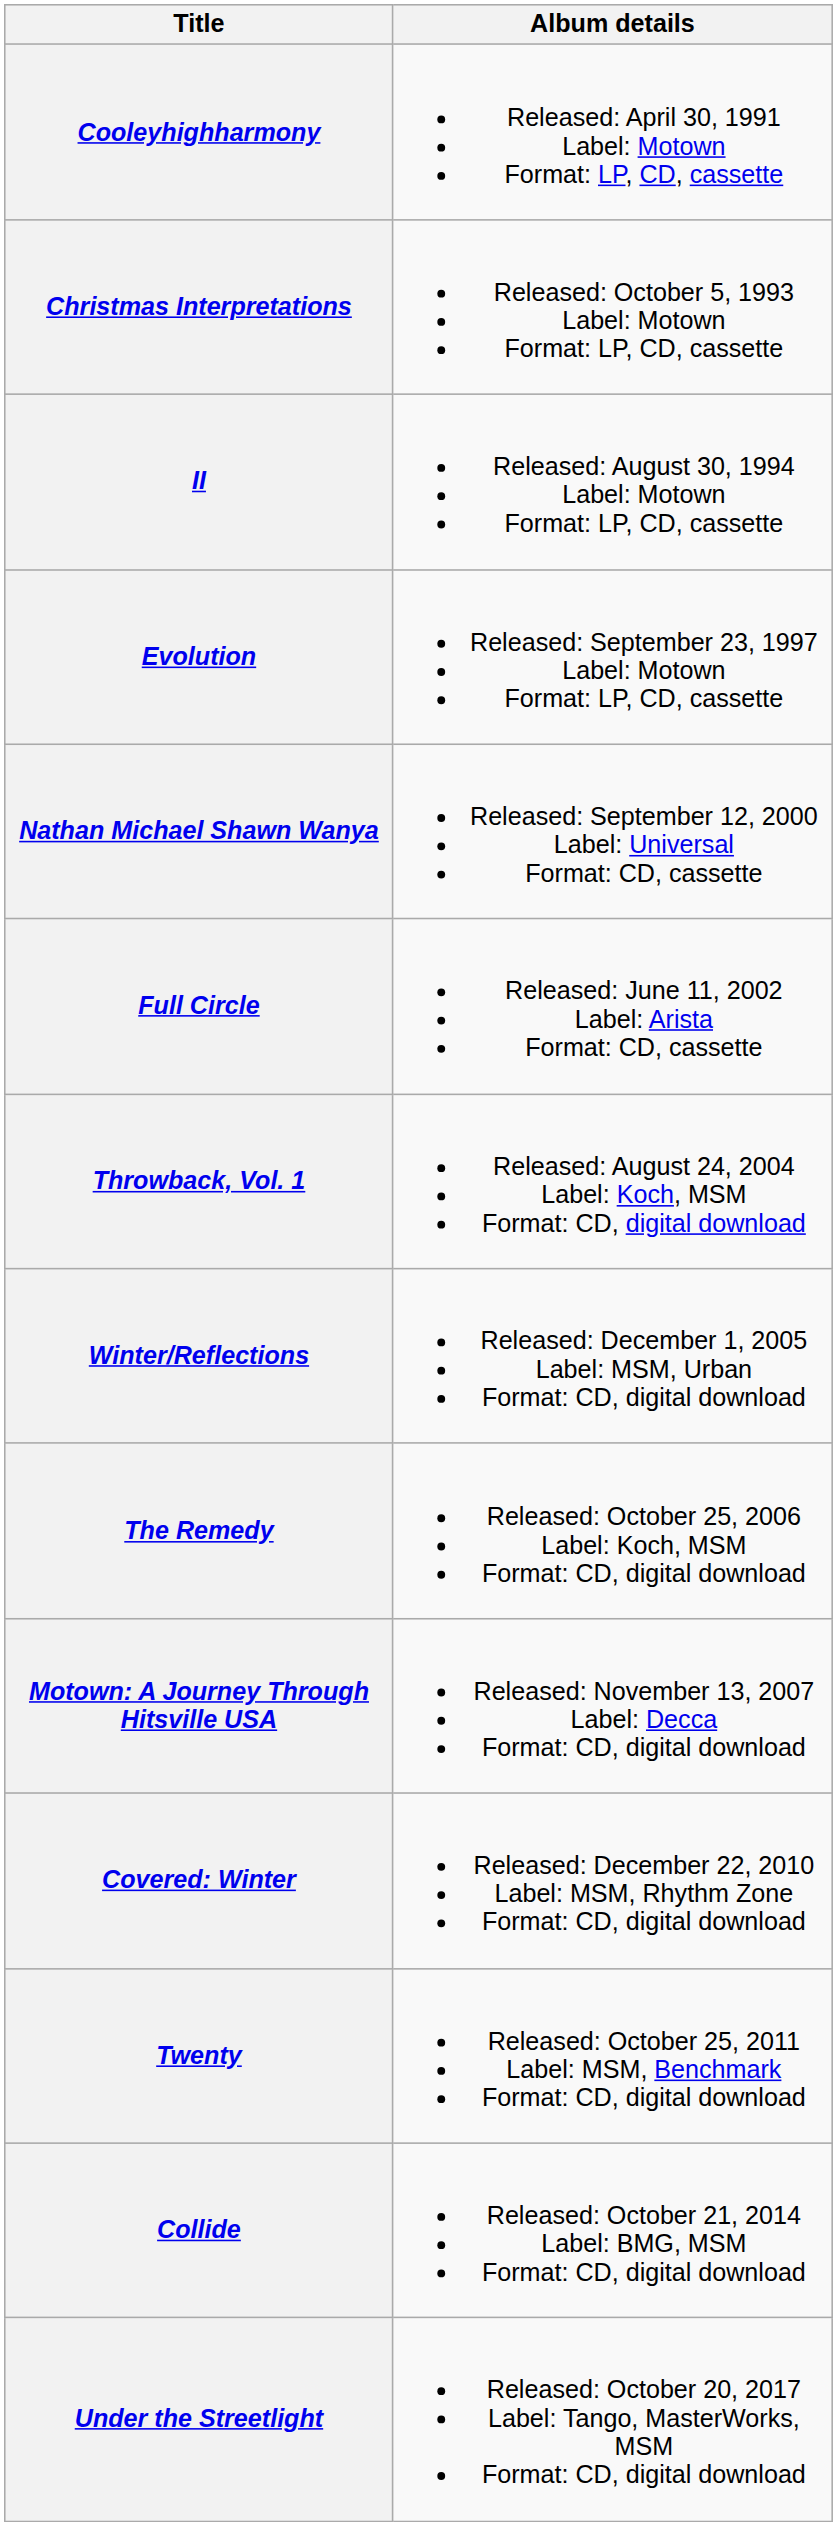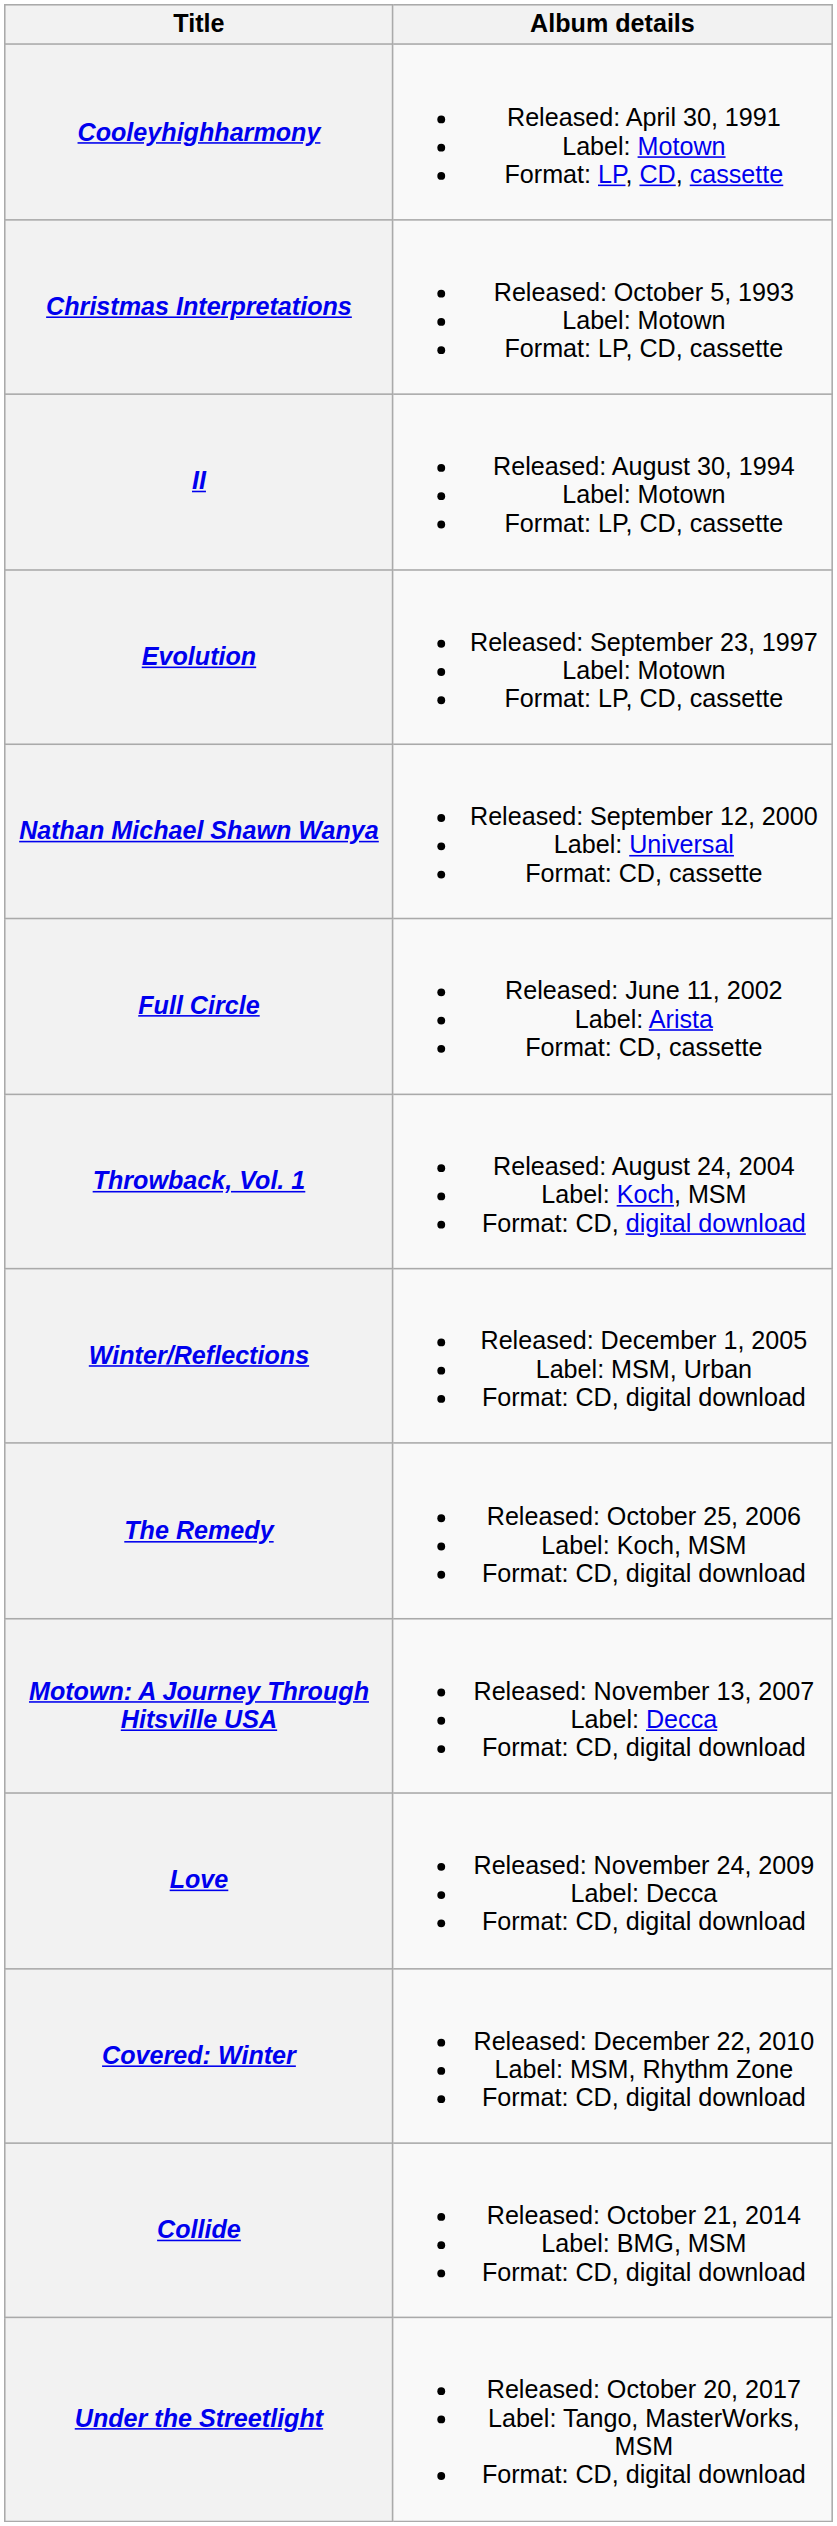 <table class="wikitable plainrowheaders" style="text-align:center;" border="1">
 <tr>
 <th scope="col" style="width:15em;">Title</th>
 <th scope="col" style="width:17em;">Album details</th>
 </tr>
 <tr>
 <th scope="row"><em><a href='#'>Cooleyhighharmony</a></em></th>
 <td><br><ul><li>Released: April 30, 1991</li><li>Label: <a href='#'>Motown</a></li><li>Format: <a href='#'>LP</a>, <a href='#'>CD</a>, <a href='#'>cassette</a></li></ul></td>
 </tr>
 <tr>
 <th scope="row"><em><a href='#'>Christmas Interpretations</a></em></th>
 <td><br><ul><li>Released: October 5, 1993</li><li>Label: Motown</li><li>Format: LP, CD, cassette</li></ul></td>
 </tr>
 <tr>
 <th scope="row"><em><a href='#'>II</a></em></th>
 <td><br><ul><li>Released: August 30, 1994</li><li>Label: Motown</li><li>Format: LP, CD, cassette</li></ul></td>
 </tr>
 <tr>
 <th scope="row"><em><a href='#'>Evolution</a></em></th>
 <td><br><ul><li>Released: September 23, 1997</li><li>Label: Motown</li><li>Format: LP, CD, cassette</li></ul></td>
 </tr>
 <tr>
 <th scope="row"><em><a href='#'>Nathan Michael Shawn Wanya</a></em></th>
 <td><br><ul><li>Released: September 12, 2000</li><li>Label: <a href='#'>Universal</a></li><li>Format: CD, cassette</li></ul></td>
 </tr>
 <tr>
 <th scope="row"><em><a href='#'>Full Circle</a></em></th>
 <td><br><ul><li>Released: June 11, 2002</li><li>Label: <a href='#'>Arista</a></li><li>Format: CD, cassette</li></ul></td>
 </tr>
 <tr>
 <th scope="row"><em><a href='#'>Throwback, Vol. 1</a></em></th>
 <td><br><ul><li>Released: August 24, 2004</li><li>Label: <a href='#'>Koch</a>, MSM</li><li>Format: CD, <a href='#'>digital download</a></li></ul></td>
 </tr>
 <tr>
 <th scope="row"><em><a href='#'>Winter/Reflections</a></em></th>
 <td><br><ul><li>Released: December 1, 2005</li><li>Label: MSM, Urban</li><li>Format: CD, digital download</li></ul></td>
 </tr>
 <tr>
 <th scope="row"><em><a href='#'>The Remedy</a></em></th>
 <td><br><ul><li>Released: October 25, 2006</li><li>Label: Koch, MSM</li><li>Format: CD, digital download</li></ul></td>
 </tr>
 <tr>
 <th scope="row"><em><a href='#'>Motown: A Journey Through Hitsville USA</a></em></th>
 <td><br><ul><li>Released: November 13, 2007</li><li>Label: <a href='#'>Decca</a></li><li>Format: CD, digital download</li></ul></td>
 </tr>
 <tr>
+<th scope="row"><em><a href='#'>Love</a></em></th>
+<td><br><ul><li>Released: November 24, 2009</li><li>Label: Decca</li><li>Format: CD, digital download</li></ul></td>
+</tr>
+<tr>
 <th scope="row"><em><a href='#'>Covered: Winter</a></em></th>
 <td><br><ul><li>Released: December 22, 2010</li><li>Label: MSM, Rhythm Zone</li><li>Format: CD, digital download</li></ul></td>
-</tr>
-<tr>
-<th scope="row"><em><a href='#'>Twenty</a></em></th>
-<td><br><ul><li>Released: October 25, 2011</li><li>Label: MSM, <a href='#'>Benchmark</a></li><li>Format: CD, digital download</li></ul></td>
 </tr>
 <tr>
 <th scope="row"><em><a href='#'>Collide</a></em></th>
 <td><br><ul><li>Released: October 21, 2014</li><li>Label: BMG, MSM</li><li>Format: CD, digital download</li></ul></td>
 </tr>
 <tr>
 <th scope="row"><em><a href='#'>Under the Streetlight</a></em></th>
 <td><br><ul><li>Released: October 20, 2017</li><li>Label: Tango, MasterWorks, MSM</li><li>Format: CD, digital download</li></ul></td>
 </tr>
 </table>
